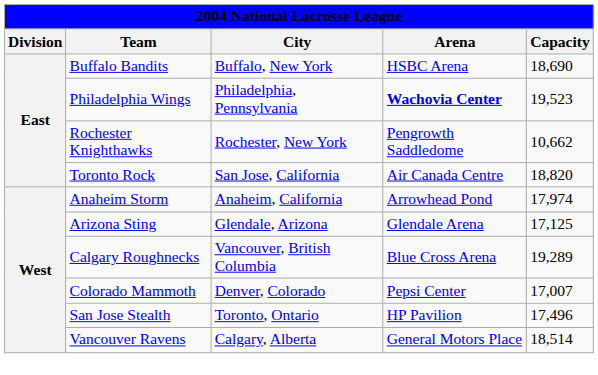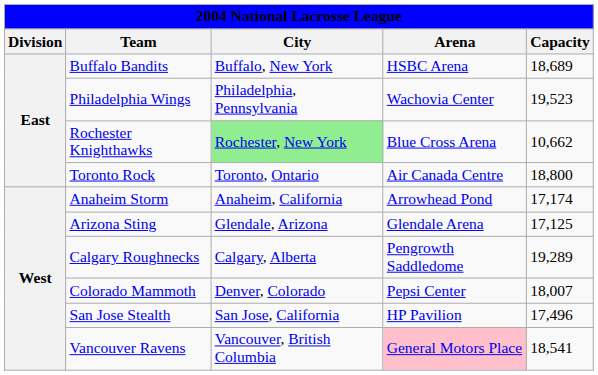 <table class="wikitable" style="width:auto">
 <tr>
 <td bgcolor="#0000FF" align="center" colspan="6"><strong><span>2004 National Lacrosse League</span></strong></td>
 </tr>
 <tr>
 <th>Division</th>
 <th>Team</th>
 <th>City</th>
 <th>Arena</th>
 <th>Capacity</th>
 </tr>
 <tr>
 <th rowspan="4">East</th>
 <td><a href='#'>Buffalo Bandits</a></td>
 <td><a href='#'>Buffalo</a>, <a href='#'>New York</a></td>
 <td><a href='#'>HSBC Arena</a></td>
-<td>18,690</td>
+<td>18,689</td>
 </tr>
 <tr>
 <td><a href='#'>Philadelphia Wings</a></td>
 <td><a href='#'>Philadelphia</a>, <a href='#'>Pennsylvania</a></td>
-<td><strong><a href='#'>Wachovia Center</a></strong></td>
+<td><a href='#'>Wachovia Center</a></td>
 <td>19,523</td>
 </tr>
 <tr>
 <td><a href='#'>Rochester Knighthawks</a></td>
-<td><a href='#'>Rochester</a>, <a href='#'>New York</a></td>
-<td><a href='#'>Pengrowth Saddledome</a></td>
+<td style="background: lightgreen;"><a href='#'>Rochester</a>, <a href='#'>New York</a></td>
+<td><a href='#'>Blue Cross Arena</a></td>
 <td>10,662</td>
 </tr>
 <tr>
 <td><a href='#'>Toronto Rock</a></td>
-<td><a href='#'>San Jose</a>, <a href='#'>California</a></td>
+<td><a href='#'>Toronto</a>, <a href='#'>Ontario</a></td>
 <td><a href='#'>Air Canada Centre</a></td>
-<td>18,820</td>
+<td>18,800</td>
 </tr>
 <tr>
 <th rowspan="6">West</th>
 <td><a href='#'>Anaheim Storm</a></td>
 <td><a href='#'>Anaheim</a>, <a href='#'>California</a></td>
 <td><a href='#'>Arrowhead Pond</a></td>
-<td>17,974</td>
+<td>17,174</td>
 </tr>
 <tr>
 <td><a href='#'>Arizona Sting</a></td>
 <td><a href='#'>Glendale</a>, <a href='#'>Arizona</a></td>
 <td><a href='#'>Glendale Arena</a></td>
 <td>17,125</td>
 </tr>
 <tr>
 <td><a href='#'>Calgary Roughnecks</a></td>
-<td><a href='#'>Vancouver</a>, <a href='#'>British Columbia</a></td>
-<td><a href='#'>Blue Cross Arena</a></td>
+<td><a href='#'>Calgary</a>, <a href='#'>Alberta</a></td>
+<td><a href='#'>Pengrowth Saddledome</a></td>
 <td>19,289</td>
 </tr>
 <tr>
 <td><a href='#'>Colorado Mammoth</a></td>
 <td><a href='#'>Denver</a>, <a href='#'>Colorado</a></td>
 <td><a href='#'>Pepsi Center</a></td>
-<td>17,007</td>
+<td>18,007</td>
 </tr>
 <tr>
 <td><a href='#'>San Jose Stealth</a></td>
-<td><a href='#'>Toronto</a>, <a href='#'>Ontario</a></td>
+<td><a href='#'>San Jose</a>, <a href='#'>California</a></td>
 <td><a href='#'>HP Pavilion</a></td>
 <td>17,496</td>
 </tr>
 <tr>
 <td><a href='#'>Vancouver Ravens</a></td>
-<td><a href='#'>Calgary</a>, <a href='#'>Alberta</a></td>
-<td><a href='#'>General Motors Place</a></td>
-<td>18,514</td>
+<td><a href='#'>Vancouver</a>, <a href='#'>British Columbia</a></td>
+<td style="background: pink;"><a href='#'>General Motors Place</a></td>
+<td>18,541</td>
 </tr>
 </table>
